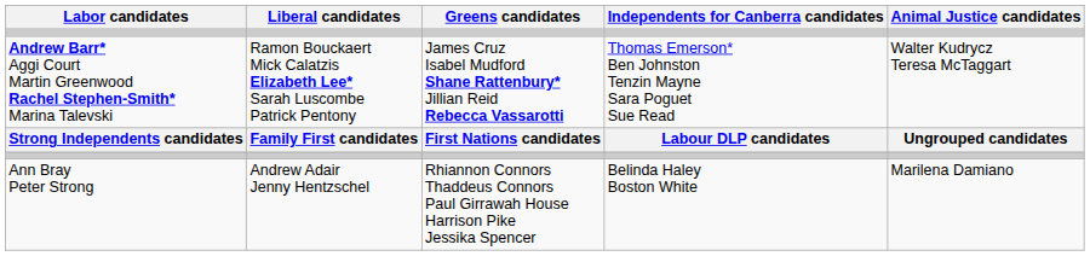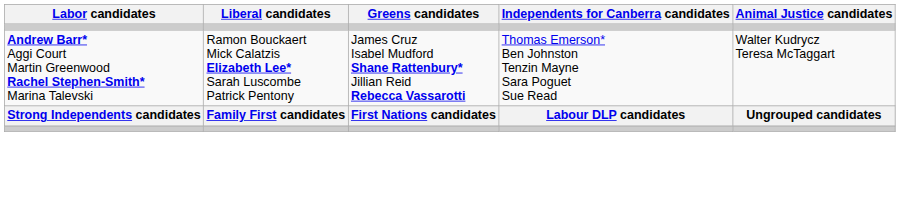 <table class="wikitable">
 <tr>
 <th><a href='#'>Labor</a> candidates</th>
 <th><a href='#'>Liberal</a> candidates</th>
 <th><a href='#'>Greens</a> candidates</th>
 <th><a href='#'>Independents for Canberra</a> candidates</th>
 <th><a href='#'>Animal Justice</a> candidates</th>
 </tr>
 <tr bgcolor="#cccccc">
 <td></td>
 <td></td>
 <td></td>
 <td></td>
 <td></td>
 </tr>
 <tr>
 <td valign=top><strong><a href='#'>Andrew Barr*</a></strong><br>Aggi Court<br>Martin Greenwood<br><strong><a href='#'>Rachel Stephen-Smith*</a></strong><br>Marina Talevski</td>
 <td valign=top>Ramon Bouckaert<br>Mick Calatzis<br><strong><a href='#'>Elizabeth Lee*</a></strong><br>Sarah Luscombe<br>Patrick Pentony<br></td>
 <td valign=top>James Cruz<br>Isabel Mudford<br><strong><a href='#'>Shane Rattenbury*</a></strong><br>Jillian Reid<br><strong><a href='#'>Rebecca Vassarotti</a></strong></td>
 <td valign=top><a href='#'>Thomas Emerson*</a><br>Ben Johnston<br>Tenzin Mayne<br>Sara Poguet<br>Sue Read</td>
 <td valign=top>Walter Kudrycz<br>Teresa McTaggart</td>
 </tr>
 <tr bgcolor="#cccccc">
 <th><a href='#'>Strong Independents</a> candidates</th>
 <th><a href='#'>Family First</a> candidates</th>
 <th><a href='#'>First Nations</a> candidates</th>
 <th><a href='#'>Labour DLP</a> candidates</th>
 <th>Ungrouped candidates</th>
 </tr>
 <tr bgcolor="#cccccc">
 <td></td>
 <td></td>
 <td></td>
 <td></td>
 <td></td>
 </tr>
-<tr>
-<td valign=top>Ann Bray<br>Peter Strong</td>
-<td valign=top>Andrew Adair<br>Jenny Hentzschel</td>
-<td valign=top>Rhiannon Connors<br>Thaddeus Connors<br>Paul Girrawah House<br>Harrison Pike<br>Jessika Spencer</td>
-<td valign=top>Belinda Haley<br>Boston White</td>
-<td valign=top>Marilena Damiano<br></td>
-</tr>
 </table>
